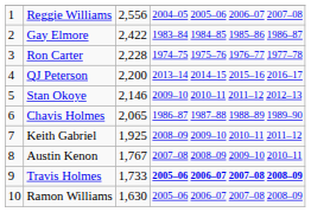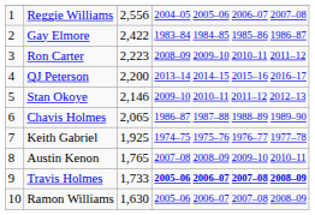 <table class="wikitable">
 <tr>
 </tr>
 <tr>
 <td>1</td>
 <td><a href='#'>Reggie Williams</a></td>
 <td>2,556</td>
 <td style="font-size:80%;"><a href='#'>2004–05</a> <a href='#'>2005–06</a> <a href='#'>2006–07</a> <a href='#'>2007–08</a></td>
 </tr>
 <tr>
 <td>2</td>
 <td><a href='#'>Gay Elmore</a></td>
 <td>2,422</td>
 <td style="font-size:80%;"><a href='#'>1983–84</a> <a href='#'>1984–85</a> <a href='#'>1985–86</a> <a href='#'>1986–87</a></td>
 </tr>
 <tr>
 <td>3</td>
 <td><a href='#'>Ron Carter</a></td>
-<td>2,228</td>
-<td style="font-size:80%;"><a href='#'>1974–75</a> <a href='#'>1975–76</a> <a href='#'>1976–77</a> <a href='#'>1977–78</a></td>
+<td>2,223</td>
+<td style="font-size:80%;"><a href='#'>2008–09</a> <a href='#'>2009–10</a> <a href='#'>2010–11</a> <a href='#'>2011–12</a></td>
 </tr>
 <tr>
 <td>4</td>
 <td><a href='#'>QJ Peterson</a></td>
 <td>2,200</td>
 <td style="font-size:80%;"><a href='#'>2013–14</a> <a href='#'>2014–15</a> <a href='#'>2015–16</a> <a href='#'>2016–17</a></td>
 </tr>
 <tr>
 <td>5</td>
 <td><a href='#'>Stan Okoye</a></td>
 <td>2,146</td>
 <td style="font-size:80%;"><a href='#'>2009–10</a> <a href='#'>2010–11</a> <a href='#'>2011–12</a> <a href='#'>2012–13</a></td>
 </tr>
 <tr>
 <td>6</td>
 <td><a href='#'>Chavis Holmes</a></td>
 <td>2,065</td>
 <td style="font-size:80%;"><a href='#'>1986–87</a> <a href='#'>1987–88</a> <a href='#'>1988–89</a> <a href='#'>1989–90</a></td>
 </tr>
 <tr>
 <td>7</td>
 <td>Keith Gabriel</td>
 <td>1,925</td>
-<td style="font-size:80%;"><a href='#'>2008–09</a> <a href='#'>2009–10</a> <a href='#'>2010–11</a> <a href='#'>2011–12</a></td>
+<td style="font-size:80%;"><a href='#'>1974–75</a> <a href='#'>1975–76</a> <a href='#'>1976–77</a> <a href='#'>1977–78</a></td>
 </tr>
 <tr>
 <td>8</td>
 <td>Austin Kenon</td>
-<td>1,767</td>
+<td>1,765</td>
 <td style="font-size:80%;"><a href='#'>2007–08</a> <a href='#'>2008–09</a> <a href='#'>2009–10</a> <a href='#'>2010–11</a></td>
 </tr>
 <tr>
 <td>9</td>
 <td><a href='#'>Travis Holmes</a></td>
 <td>1,733</td>
 <td style="font-size:80%;"><strong><a href='#'>2005–06</a> <a href='#'>2006–07</a> <a href='#'>2007–08</a> <a href='#'>2008–09</a></strong></td>
 </tr>
 <tr>
 <td>10</td>
 <td>Ramon Williams</td>
 <td>1,630</td>
 <td style="font-size:80%;"><a href='#'>2005–06</a> <a href='#'>2006–07</a> <a href='#'>2007–08</a> <a href='#'>2008–09</a></td>
 </tr>
 </table>
